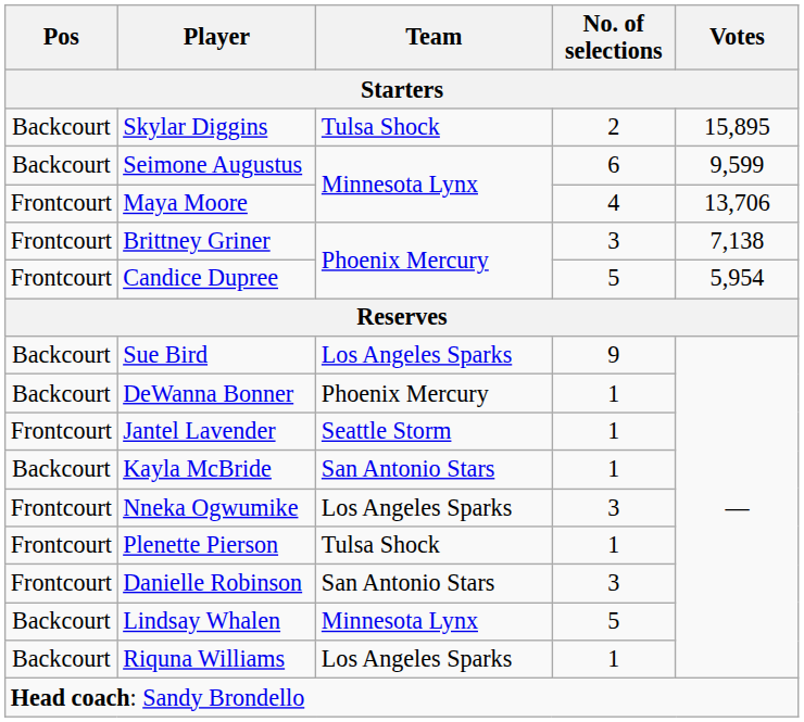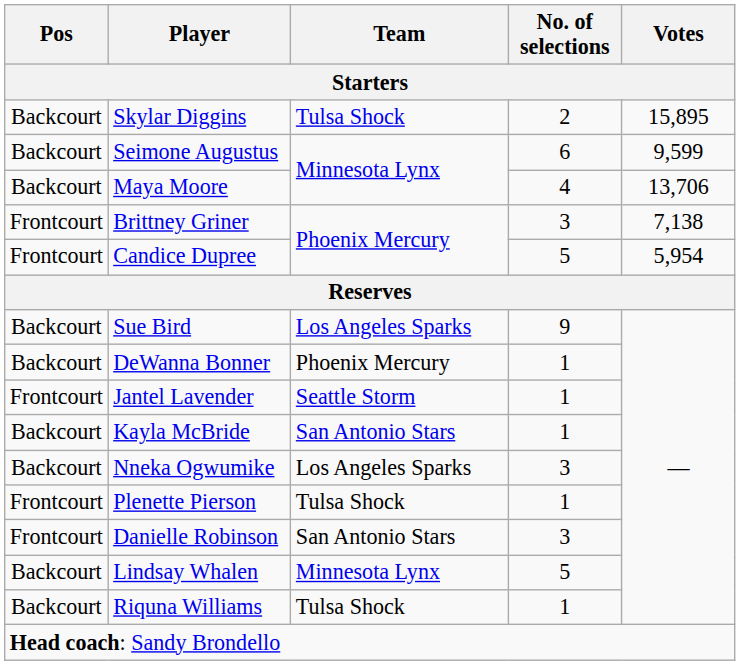 <table class="wikitable sortable" style="text-align:center">
 <tr>
 <th scope="col" width="25px">Pos</th>
 <th scope="col" width="125px">Player</th>
 <th scope="col" width="150px">Team</th>
 <th scope="col" width="75px">No. of selections</th>
 <th scope="col" width="75px">Votes</th>
 </tr>
 <tr>
 <th scope="col" colspan="5">Starters</th>
 </tr>
 <tr>
 <td>Backcourt</td>
 <td style="text-align:left"><a href='#'>Skylar Diggins</a></td>
 <td style="text-align:left"><a href='#'>Tulsa Shock</a></td>
 <td>2</td>
 <td>15,895</td>
 </tr>
 <tr>
 <td>Backcourt</td>
 <td style="text-align:left"><a href='#'>Seimone Augustus</a></td>
 <td rowspan=2 style="text-align:left"><a href='#'>Minnesota Lynx</a></td>
 <td>6</td>
 <td>9,599</td>
 </tr>
 <tr>
-<td>Frontcourt</td>
+<td>Backcourt</td>
 <td style="text-align:left"><a href='#'>Maya Moore</a></td>
 <td>4</td>
 <td>13,706</td>
 </tr>
 <tr>
 <td>Frontcourt</td>
 <td style="text-align:left"><a href='#'>Brittney Griner</a></td>
 <td rowspan=2 style="text-align:left"><a href='#'>Phoenix Mercury</a></td>
 <td>3</td>
 <td>7,138</td>
 </tr>
 <tr>
 <td>Frontcourt</td>
 <td style="text-align:left"><a href='#'>Candice Dupree</a></td>
 <td>5</td>
 <td>5,954</td>
 </tr>
 <tr>
 <th scope="col" colspan="5">Reserves</th>
 </tr>
 <tr>
 <td>Backcourt</td>
 <td style="text-align:left"><a href='#'>Sue Bird</a></td>
 <td style="text-align:left"><a href='#'>Los Angeles Sparks</a></td>
 <td>9</td>
 <td rowspan=9>—</td>
 </tr>
 <tr>
 <td>Backcourt</td>
 <td style="text-align:left"><a href='#'>DeWanna Bonner</a></td>
 <td style="text-align:left">Phoenix Mercury</td>
 <td>1</td>
 </tr>
 <tr>
 <td>Frontcourt</td>
 <td style="text-align:left"><a href='#'>Jantel Lavender</a></td>
 <td style="text-align:left"><a href='#'>Seattle Storm</a></td>
 <td>1</td>
 </tr>
 <tr>
 <td>Backcourt</td>
 <td style="text-align:left"><a href='#'>Kayla McBride</a></td>
 <td style="text-align:left"><a href='#'>San Antonio Stars</a></td>
 <td>1</td>
 </tr>
 <tr>
-<td>Frontcourt</td>
+<td>Backcourt</td>
 <td style="text-align:left"><a href='#'>Nneka Ogwumike</a></td>
 <td style="text-align:left">Los Angeles Sparks</td>
 <td>3</td>
 </tr>
 <tr>
 <td>Frontcourt</td>
 <td style="text-align:left"><a href='#'>Plenette Pierson</a></td>
 <td style="text-align:left">Tulsa Shock</td>
 <td>1</td>
 </tr>
 <tr>
 <td>Frontcourt</td>
 <td style="text-align:left"><a href='#'>Danielle Robinson</a></td>
 <td style="text-align:left">San Antonio Stars</td>
 <td>3</td>
 </tr>
 <tr>
 <td>Backcourt</td>
 <td style="text-align:left"><a href='#'>Lindsay Whalen</a></td>
 <td style="text-align:left"><a href='#'>Minnesota Lynx</a></td>
 <td>5</td>
 </tr>
 <tr>
 <td>Backcourt</td>
 <td style="text-align:left"><a href='#'>Riquna Williams</a></td>
-<td style="text-align:left">Los Angeles Sparks</td>
+<td style="text-align:left">Tulsa Shock</td>
 <td>1</td>
 </tr>
 <tr>
 <td style="text-align:left" colspan="5"><strong>Head coach</strong>: <a href='#'>Sandy Brondello</a></td>
 </tr>
 </table>
